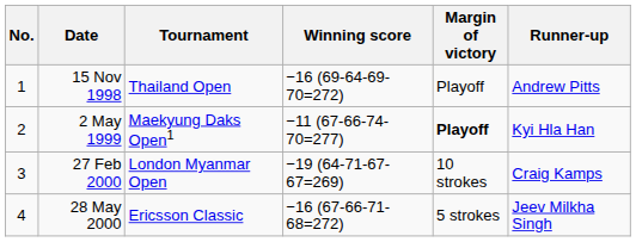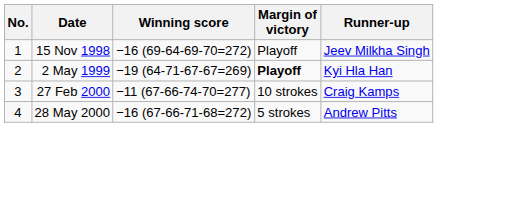 <table class="wikitable" style="font-size:95%;">
 <tr>
 <th>No.</th>
 <th>Date</th>
-<th>Tournament</th>
 <th>Winning score</th>
 <th>Margin of<br>victory</th>
 <th>Runner-up</th>
 </tr>
 <tr>
 <td align=center>1</td>
 <td align=right>15 Nov <a href='#'>1998</a></td>
-<td><a href='#'>Thailand Open</a></td>
 <td>−16 (69-64-69-70=272)</td>
 <td>Playoff</td>
-<td> <a href='#'>Andrew Pitts</a></td>
+<td> <a href='#'>Jeev Milkha Singh</a></td>
 </tr>
 <tr>
 <td align=center>2</td>
 <td align=right>2 May <a href='#'>1999</a></td>
-<td><a href='#'>Maekyung Daks Open</a><sup>1</sup></td>
-<td>−11 (67-66-74-70=277)</td>
+<td>−19 (64-71-67-67=269)</td>
 <td><strong>Playoff</strong></td>
 <td> <a href='#'>Kyi Hla Han</a></td>
 </tr>
 <tr>
 <td align=center>3</td>
 <td align=right>27 Feb <a href='#'>2000</a></td>
-<td><a href='#'>London Myanmar Open</a></td>
-<td>−19 (64-71-67-67=269)</td>
+<td>−11 (67-66-74-70=277)</td>
 <td>10 strokes</td>
 <td> <a href='#'>Craig Kamps</a></td>
 </tr>
 <tr>
 <td align=center>4</td>
 <td align=right>28 May 2000</td>
-<td><a href='#'>Ericsson Classic</a></td>
 <td>−16 (67-66-71-68=272)</td>
 <td>5 strokes</td>
-<td> <a href='#'>Jeev Milkha Singh</a></td>
+<td> <a href='#'>Andrew Pitts</a></td>
 </tr>
 </table>
